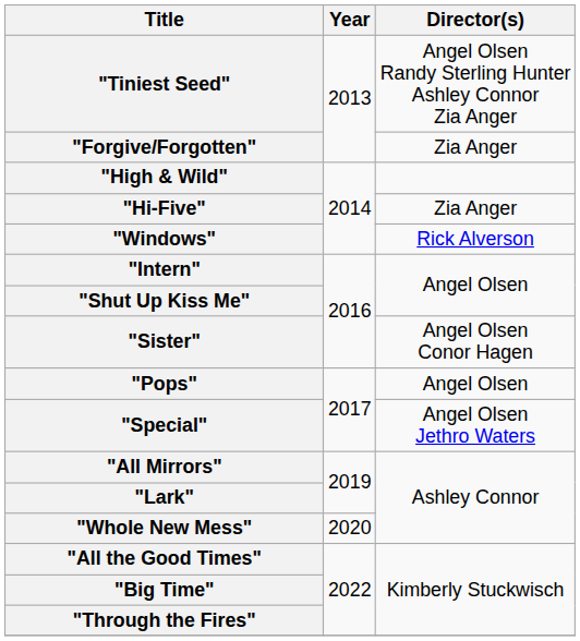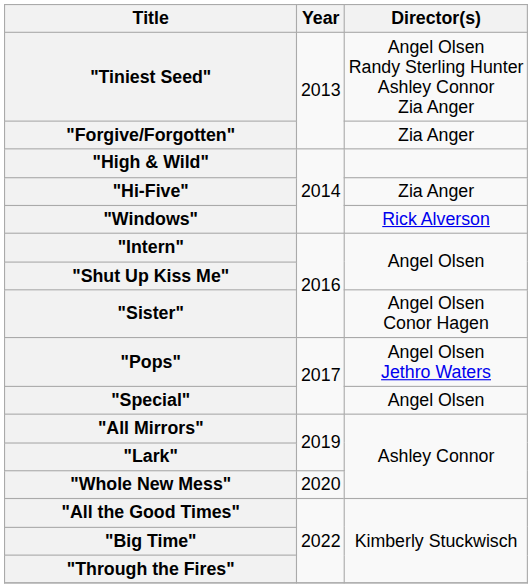 <table class="wikitable plainrowheaders" style="text-align:center;" border="1">
 <tr>
 <th scope="col" style="width:16em;">Title</th>
 <th scope="col">Year</th>
 <th scope="col">Director(s)</th>
 </tr>
 <tr>
 <th scope="row">"Tiniest Seed"</th>
 <td rowspan="2">2013</td>
 <td>Angel Olsen<br>Randy Sterling Hunter<br>Ashley Connor<br>Zia Anger</td>
 </tr>
 <tr>
 <th scope="row">"Forgive/Forgotten"</th>
 <td>Zia Anger</td>
 </tr>
 <tr>
 <th scope="row">"High & Wild"</th>
 <td rowspan="3">2014</td>
 <td></td>
 </tr>
 <tr>
 <th scope="row">"Hi-Five"</th>
 <td>Zia Anger</td>
 </tr>
 <tr>
 <th scope="row">"Windows"</th>
 <td><a href='#'>Rick Alverson</a></td>
 </tr>
 <tr>
 <th scope="row">"Intern"</th>
 <td rowspan="3">2016</td>
 <td rowspan="2">Angel Olsen</td>
 </tr>
 <tr>
 <th scope="row">"Shut Up Kiss Me"</th>
 </tr>
 <tr>
 <th scope="row">"Sister"</th>
 <td>Angel Olsen<br>Conor Hagen</td>
 </tr>
 <tr>
 <th scope="row">"Pops"</th>
 <td rowspan="2">2017</td>
-<td>Angel Olsen</td>
+<td>Angel Olsen<br><a href='#'>Jethro Waters</a></td>
 </tr>
 <tr>
 <th scope="row">"Special"</th>
-<td>Angel Olsen<br><a href='#'>Jethro Waters</a></td>
+<td>Angel Olsen</td>
 </tr>
 <tr>
 <th scope="row">"All Mirrors"</th>
 <td rowspan="2">2019</td>
 <td rowspan="3">Ashley Connor</td>
 </tr>
 <tr>
 <th scope="row">"Lark"</th>
 </tr>
 <tr>
 <th scope="row">"Whole New Mess"</th>
 <td>2020</td>
 </tr>
 <tr>
 <th scope="row">"All the Good Times"</th>
 <td rowspan="3">2022</td>
 <td rowspan="3">Kimberly Stuckwisch</td>
 </tr>
 <tr>
 <th scope="row">"Big Time"</th>
 </tr>
 <tr>
 <th scope="row">"Through the Fires"</th>
 </tr>
 <tr>
 </tr>
 </table>
